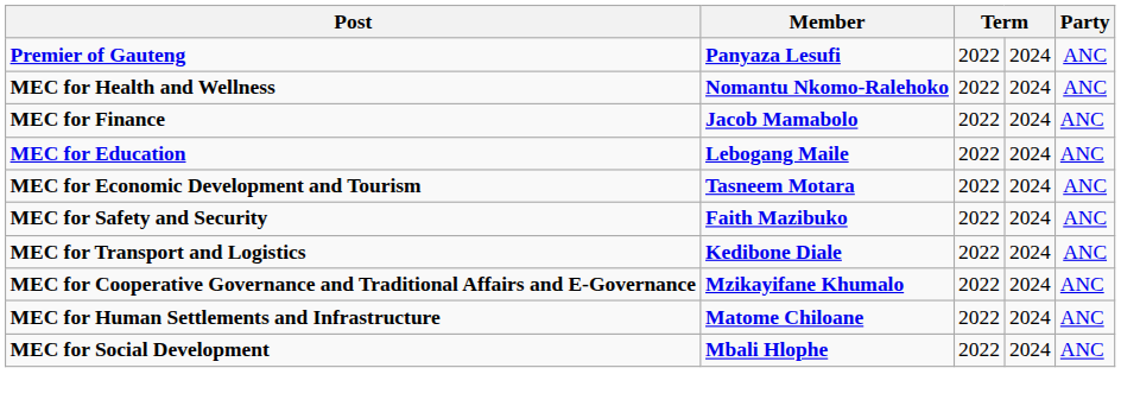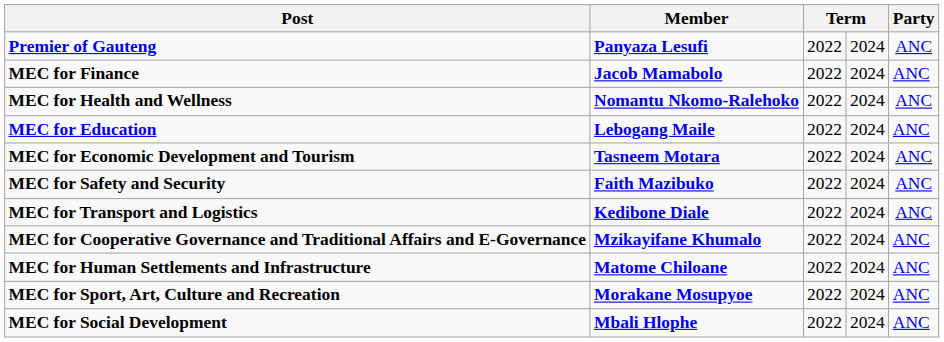 <table class="wikitable collapsible">
 <tr>
 <th>Post</th>
 <th>Member</th>
 <th colspan="2">Term</th>
 <th>Party</th>
 </tr>
 <tr>
 <td><strong><a href='#'>Premier of Gauteng</a></strong></td>
 <td><strong><a href='#'>Panyaza Lesufi</a></strong></td>
 <td>2022</td>
 <td align="center">2024</td>
 <td align="center"><a href='#'>ANC</a></td>
 </tr>
 <tr>
+<td><strong>MEC for Finance</strong></td>
+<td><strong><a href='#'>Jacob Mamabolo</a></strong></td>
+<td>2022</td>
+<td>2024</td>
+<td><a href='#'>ANC</a></td>
+</tr>
+<tr>
 <td><strong>MEC for Health and Wellness</strong></td>
 <td><strong><a href='#'>Nomantu Nkomo-Ralehoko</a></strong></td>
 <td>2022</td>
 <td>2024</td>
 <td align="center"><a href='#'>ANC</a></td>
-</tr>
-<tr>
-<td><strong>MEC for Finance</strong></td>
-<td><strong><a href='#'>Jacob Mamabolo</a></strong></td>
-<td>2022</td>
-<td>2024</td>
-<td><a href='#'>ANC</a></td>
 </tr>
 <tr>
 <td><a href='#'><strong>MEC for Education</strong></a></td>
 <td><strong><a href='#'>Lebogang Maile</a></strong></td>
 <td>2022</td>
 <td>2024</td>
 <td><a href='#'>ANC</a></td>
 </tr>
 <tr>
 <td><strong>MEC for Economic Development and Tourism</strong></td>
 <td><strong><a href='#'>Tasneem Motara</a></strong></td>
 <td>2022</td>
 <td>2024</td>
 <td align="center"><a href='#'>ANC</a></td>
 </tr>
 <tr>
 <td><strong>MEC for Safety and Security</strong></td>
 <td><strong><a href='#'>Faith Mazibuko</a></strong></td>
 <td>2022</td>
 <td>2024</td>
 <td align="center"><a href='#'>ANC</a></td>
 </tr>
 <tr>
 <td><strong>MEC for Transport and Logistics</strong></td>
 <td><strong><a href='#'>Kedibone Diale</a></strong></td>
 <td>2022</td>
 <td>2024</td>
 <td align="center"><a href='#'>ANC</a></td>
 </tr>
 <tr>
 <td><strong>MEC for Cooperative Governance and Traditional Affairs and E-Governance</strong></td>
 <td><strong><a href='#'>Mzikayifane Khumalo</a></strong></td>
 <td>2022</td>
 <td>2024</td>
 <td><a href='#'>ANC</a></td>
 </tr>
 <tr>
 <td><strong>MEC for Human Settlements and Infrastructure</strong></td>
 <td><strong><a href='#'>Matome Chiloane</a></strong></td>
 <td>2022</td>
 <td>2024</td>
 <td><a href='#'>ANC</a></td>
 </tr>
 <tr>
+<td><strong>MEC for Sport, Art, Culture and Recreation</strong></td>
+<td><strong><a href='#'>Morakane Mosupyoe</a></strong></td>
+<td>2022</td>
+<td>2024</td>
+<td><a href='#'>ANC</a></td>
+</tr>
+<tr>
 <td><strong>MEC for Social Development</strong></td>
 <td><strong><a href='#'>Mbali Hlophe</a></strong></td>
 <td>2022</td>
 <td>2024</td>
 <td><a href='#'>ANC</a></td>
 </tr>
 </table>
